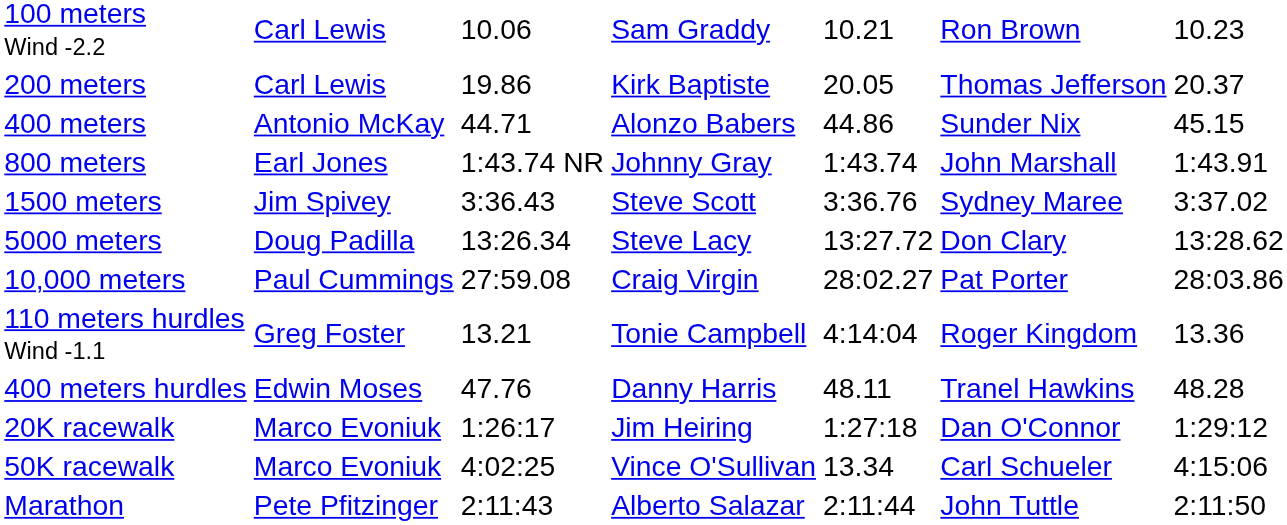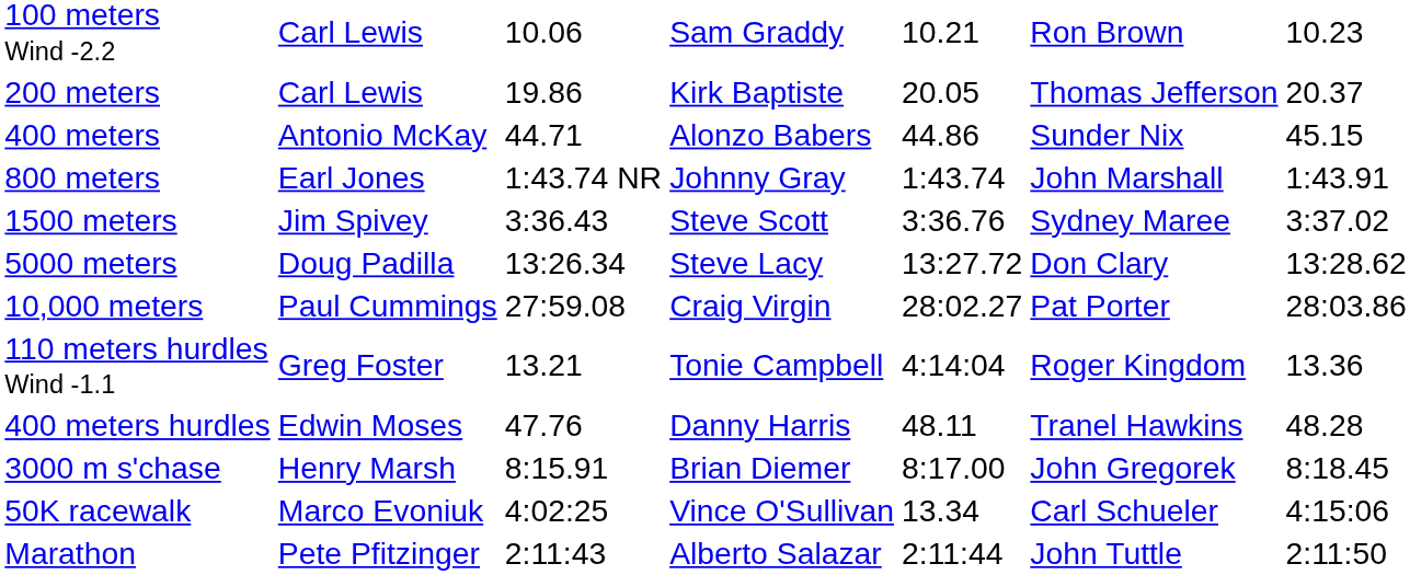 <table>
 <tr>
 <td><a href='#'>100 meters</a>  <br><small>Wind -2.2</small></td>
 <td><a href='#'>Carl Lewis</a></td>
 <td>10.06</td>
 <td><a href='#'>Sam Graddy</a></td>
 <td>10.21</td>
 <td><a href='#'>Ron Brown</a></td>
 <td>10.23</td>
 </tr>
 <tr>
 <td><a href='#'>200 meters</a></td>
 <td><a href='#'>Carl Lewis</a></td>
 <td>19.86</td>
 <td><a href='#'>Kirk Baptiste</a></td>
 <td>20.05</td>
 <td><a href='#'>Thomas Jefferson</a></td>
 <td>20.37</td>
 </tr>
 <tr>
 <td><a href='#'>400 meters</a></td>
 <td><a href='#'>Antonio McKay</a></td>
 <td>44.71</td>
 <td><a href='#'>Alonzo Babers</a></td>
 <td>44.86</td>
 <td><a href='#'>Sunder Nix</a></td>
 <td>45.15</td>
 </tr>
 <tr>
 <td><a href='#'>800 meters</a></td>
 <td><a href='#'>Earl Jones</a></td>
 <td>1:43.74 NR</td>
 <td><a href='#'>Johnny Gray</a></td>
 <td>1:43.74</td>
 <td><a href='#'>John Marshall</a></td>
 <td>1:43.91</td>
 </tr>
 <tr>
 <td><a href='#'>1500 meters</a></td>
 <td><a href='#'>Jim Spivey</a></td>
 <td>3:36.43</td>
 <td><a href='#'>Steve Scott</a></td>
 <td>3:36.76</td>
 <td><a href='#'>Sydney Maree</a></td>
 <td>3:37.02</td>
 </tr>
 <tr>
 <td><a href='#'>5000 meters</a></td>
 <td><a href='#'>Doug Padilla</a></td>
 <td>13:26.34</td>
 <td><a href='#'>Steve Lacy</a></td>
 <td>13:27.72</td>
 <td><a href='#'>Don Clary</a></td>
 <td>13:28.62</td>
 </tr>
 <tr>
 <td><a href='#'>10,000 meters</a></td>
 <td><a href='#'>Paul Cummings</a></td>
 <td>27:59.08</td>
 <td><a href='#'>Craig Virgin</a></td>
 <td>28:02.27</td>
 <td><a href='#'>Pat Porter</a></td>
 <td>28:03.86</td>
 </tr>
 <tr>
 <td><a href='#'>110 meters hurdles</a>  <br><small>Wind -1.1</small></td>
 <td><a href='#'>Greg Foster</a></td>
 <td>13.21</td>
 <td><a href='#'>Tonie Campbell</a></td>
 <td>4:14:04</td>
 <td><a href='#'>Roger Kingdom</a></td>
 <td>13.36</td>
 </tr>
 <tr>
 <td><a href='#'>400 meters hurdles</a></td>
 <td><a href='#'>Edwin Moses</a></td>
 <td>47.76</td>
 <td><a href='#'>Danny Harris</a></td>
 <td>48.11</td>
 <td><a href='#'>Tranel Hawkins</a></td>
 <td>48.28</td>
 </tr>
 <tr>
-<td><a href='#'>20K racewalk</a></td>
-<td><a href='#'>Marco Evoniuk</a></td>
-<td>1:26:17</td>
-<td><a href='#'>Jim Heiring</a></td>
-<td>1:27:18</td>
-<td><a href='#'>Dan O'Connor</a></td>
-<td>1:29:12</td>
+<td><a href='#'>3000 m s'chase</a></td>
+<td><a href='#'>Henry Marsh</a></td>
+<td>8:15.91</td>
+<td><a href='#'>Brian Diemer</a></td>
+<td>8:17.00</td>
+<td><a href='#'>John Gregorek</a></td>
+<td>8:18.45</td>
 </tr>
 <tr>
 <td><a href='#'>50K racewalk</a></td>
 <td><a href='#'>Marco Evoniuk</a></td>
 <td>4:02:25</td>
 <td><a href='#'>Vince O'Sullivan</a></td>
 <td>13.34</td>
 <td><a href='#'>Carl Schueler</a></td>
 <td>4:15:06</td>
 </tr>
 <tr>
 <td><a href='#'>Marathon</a></td>
 <td><a href='#'>Pete Pfitzinger</a></td>
 <td>2:11:43</td>
 <td><a href='#'>Alberto Salazar</a></td>
 <td>2:11:44</td>
 <td><a href='#'>John Tuttle</a></td>
 <td>2:11:50</td>
 </tr>
 </table>
